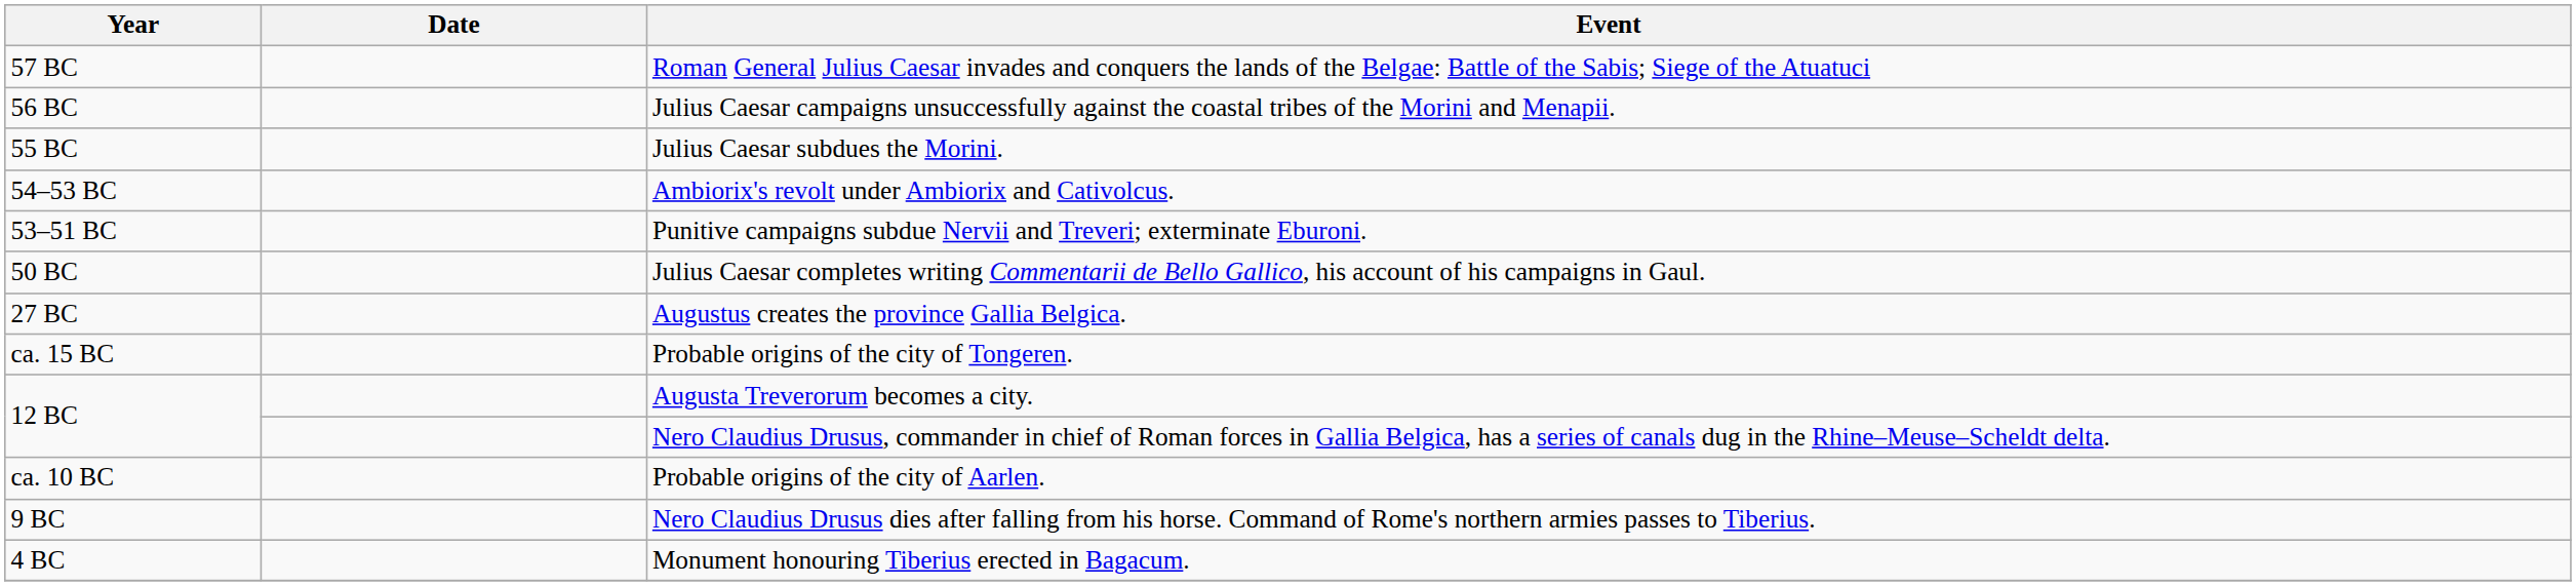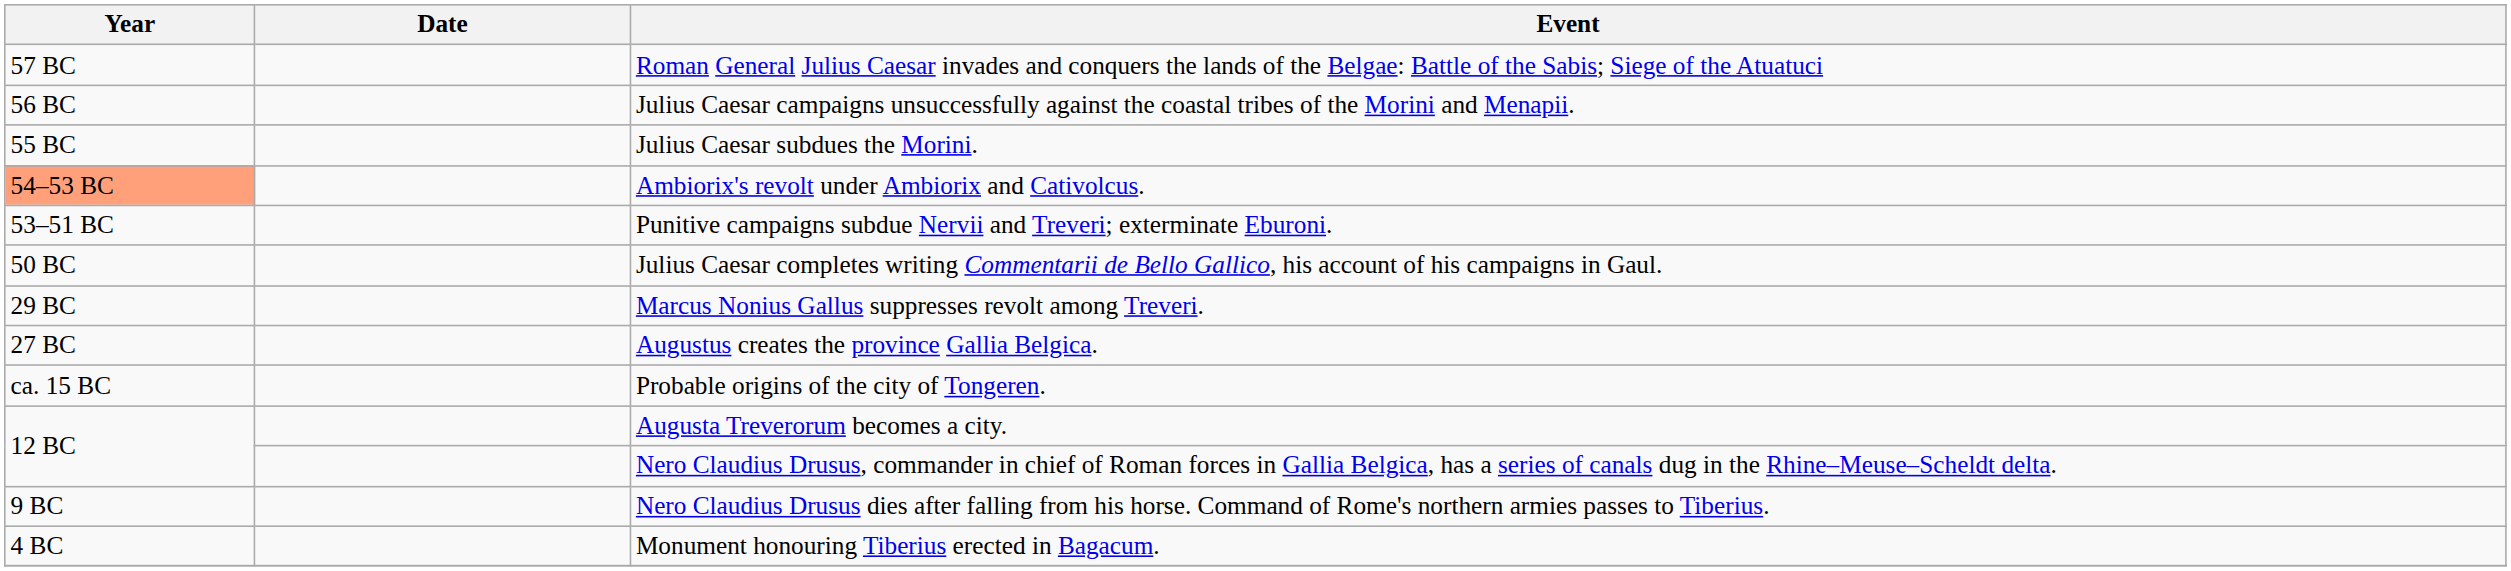 <table class="wikitable" width="100%">
 <tr>
 <th style="width:10%">Year</th>
 <th style="width:15%">Date</th>
 <th>Event</th>
 </tr>
 <tr>
 <td>57 BC</td>
 <td></td>
 <td><a href='#'>Roman</a> <a href='#'>General</a> <a href='#'>Julius Caesar</a> invades and conquers the lands of the <a href='#'>Belgae</a>: <a href='#'>Battle of the Sabis</a>; <a href='#'>Siege of the Atuatuci</a></td>
 </tr>
 <tr>
 <td>56 BC</td>
 <td></td>
 <td>Julius Caesar campaigns unsuccessfully against the coastal tribes of the <a href='#'>Morini</a> and <a href='#'>Menapii</a>.</td>
 </tr>
 <tr>
 <td>55 BC</td>
 <td></td>
 <td>Julius Caesar subdues the <a href='#'>Morini</a>.</td>
 </tr>
 <tr>
-<td>54–53 BC</td>
+<td style="background: lightsalmon;">54–53 BC</td>
 <td></td>
 <td><a href='#'>Ambiorix's revolt</a> under <a href='#'>Ambiorix</a> and <a href='#'>Cativolcus</a>.</td>
 </tr>
 <tr>
 <td>53–51 BC</td>
 <td></td>
 <td>Punitive campaigns subdue <a href='#'>Nervii</a> and <a href='#'>Treveri</a>; exterminate <a href='#'>Eburoni</a>.</td>
 </tr>
 <tr>
 <td>50 BC</td>
 <td></td>
 <td>Julius Caesar completes writing <em><a href='#'>Commentarii de Bello Gallico</a></em>, his account of his campaigns in Gaul.</td>
+</tr>
+<tr>
+<td>29 BC</td>
+<td></td>
+<td><a href='#'>Marcus Nonius Gallus</a> suppresses revolt among <a href='#'>Treveri</a>.</td>
 </tr>
 <tr>
 <td>27 BC</td>
 <td></td>
 <td><a href='#'>Augustus</a> creates the <a href='#'>province</a> <a href='#'>Gallia Belgica</a>.</td>
 </tr>
 <tr>
 <td>ca. 15 BC</td>
 <td></td>
 <td>Probable origins of the city of <a href='#'>Tongeren</a>.</td>
 </tr>
 <tr>
 <td rowspan="2">12 BC</td>
 <td></td>
 <td><a href='#'>Augusta Treverorum</a> becomes a city.</td>
 </tr>
 <tr>
 <td></td>
 <td><a href='#'>Nero Claudius Drusus</a>, commander in chief of Roman forces in <a href='#'>Gallia Belgica</a>, has a <a href='#'>series of canals</a> dug in the <a href='#'>Rhine–Meuse–Scheldt delta</a>.</td>
 </tr>
 <tr>
-<td>ca. 10 BC</td>
-<td></td>
-<td>Probable origins of the city of <a href='#'>Aarlen</a>.</td>
-</tr>
-<tr>
 <td>9 BC</td>
 <td></td>
 <td><a href='#'>Nero Claudius Drusus</a> dies after falling from his horse. Command of Rome's northern armies passes to <a href='#'>Tiberius</a>.</td>
 </tr>
 <tr>
 <td>4 BC</td>
 <td></td>
 <td>Monument honouring <a href='#'>Tiberius</a> erected in <a href='#'>Bagacum</a>.</td>
 </tr>
 <tr>
 </tr>
 </table>
